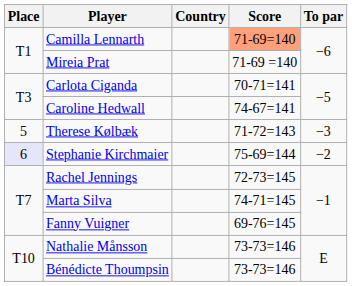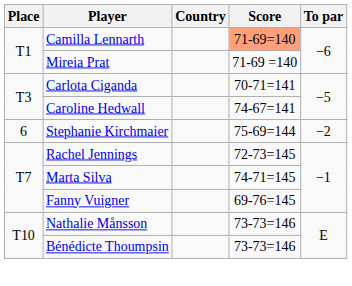 <table class="wikitable" style="font-size:95%;">
 <tr>
 <th>Place</th>
 <th>Player</th>
 <th>Country</th>
 <th>Score</th>
 <th>To par</th>
 </tr>
 <tr>
 <td rowspan="2" align=center>T1</td>
 <td><a href='#'>Camilla Lennarth</a></td>
 <td></td>
 <td align=center style="background: lightsalmon;">71-69=140</td>
 <td rowspan="2" align=center>−6</td>
 </tr>
 <tr>
 <td><a href='#'>Mireia Prat</a></td>
 <td></td>
 <td align=center>71-69 =140</td>
 </tr>
 <tr>
 <td rowspan="2" align=center>T3</td>
 <td><a href='#'>Carlota Ciganda</a></td>
 <td></td>
 <td align="center">70-71=141</td>
 <td rowspan="2" align=center>−5</td>
 </tr>
 <tr>
 <td><a href='#'>Caroline Hedwall</a></td>
 <td></td>
 <td align=center>74-67=141</td>
 </tr>
 <tr>
-<td align=center>5</td>
-<td><a href='#'>Therese Kølbæk</a></td>
-<td></td>
-<td align=center>71-72=143</td>
-<td align=center>−3</td>
-</tr>
-<tr>
-<td align=center style="background: lavender;">6</td>
+<td align=center>6</td>
 <td><a href='#'>Stephanie Kirchmaier</a></td>
 <td></td>
 <td align=center>75-69=144</td>
 <td align=center>−2</td>
 </tr>
 <tr>
 <td rowspan="3" align=center>T7</td>
 <td><a href='#'>Rachel Jennings</a></td>
 <td></td>
 <td align=center>72-73=145</td>
 <td rowspan="3" align=center>−1</td>
 </tr>
 <tr>
 <td><a href='#'>Marta Silva</a></td>
 <td></td>
 <td align=center>74-71=145</td>
 </tr>
 <tr>
 <td><a href='#'>Fanny Vuigner</a></td>
 <td></td>
 <td align=center>69-76=145</td>
 </tr>
 <tr>
 <td rowspan="2" align=center>T10</td>
 <td><a href='#'>Nathalie Månsson</a></td>
 <td></td>
 <td align=center>73-73=146</td>
 <td rowspan="2" align=center>E</td>
 </tr>
 <tr>
 <td><a href='#'>Bénédicte Thoumpsin</a></td>
 <td></td>
 <td align=center>73-73=146</td>
 </tr>
 </table>
